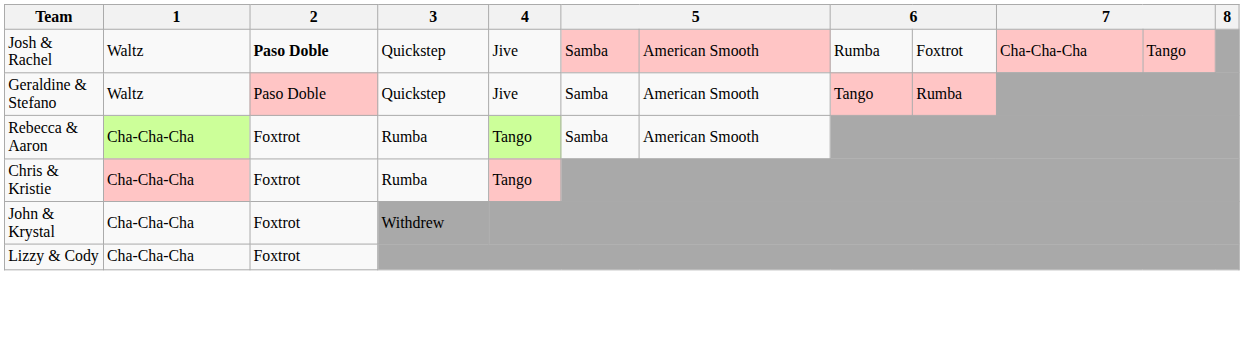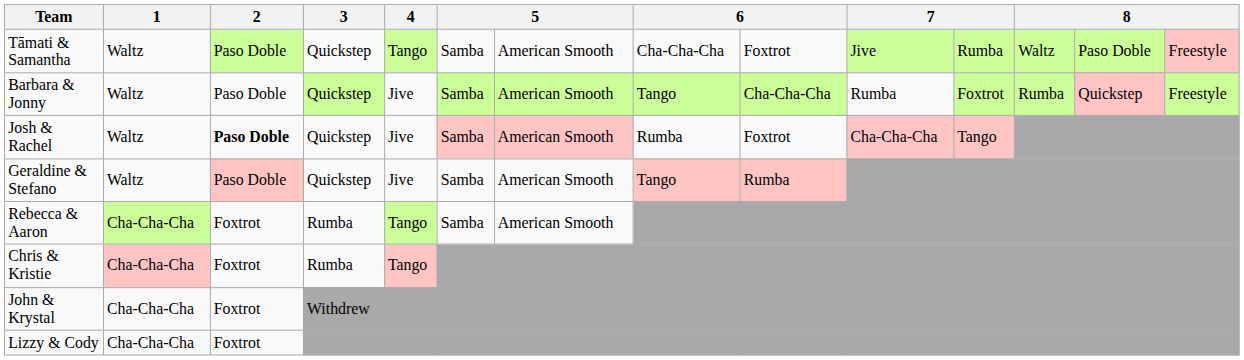 <table class="wikitable" align="center">
 <tr>
 <th width=8%>Team</th>
 <th>1</th>
 <th>2</th>
 <th>3</th>
 <th>4</th>
 <th colspan=2>5</th>
 <th colspan=2>6</th>
 <th colspan=2>7</th>
 <th colspan=3>8</th>
+</tr>
+<tr>
+<td>Tāmati & Samantha</td>
+<td>Waltz</td>
+<td bgcolor="#ccff99">Paso Doble</td>
+<td>Quickstep</td>
+<td bgcolor="#ccff99">Tango</td>
+<td>Samba</td>
+<td>American Smooth</td>
+<td>Cha-Cha-Cha</td>
+<td>Foxtrot</td>
+<td bgcolor="#ccff99">Jive</td>
+<td bgcolor="#ccff99">Rumba</td>
+<td bgcolor="#ccff99">Waltz</td>
+<td bgcolor="#ccff99">Paso Doble</td>
+<td bgcolor="#ffc5c5">Freestyle</td>
+</tr>
+<tr>
+<td>Barbara & Jonny</td>
+<td>Waltz</td>
+<td>Paso Doble</td>
+<td bgcolor="#ccff99">Quickstep</td>
+<td>Jive</td>
+<td bgcolor="#ccff99">Samba</td>
+<td bgcolor="#ccff99">American Smooth</td>
+<td bgcolor="#ccff99">Tango</td>
+<td bgcolor="#ccff99">Cha-Cha-Cha</td>
+<td>Rumba</td>
+<td bgcolor="#ccff99">Foxtrot</td>
+<td bgcolor="#ccff99">Rumba</td>
+<td bgcolor="#ffc5c5">Quickstep</td>
+<td bgcolor="#ccff99">Freestyle</td>
 </tr>
 <tr>
 <td>Josh & Rachel</td>
 <td>Waltz</td>
 <td><strong>Paso Doble</strong></td>
 <td>Quickstep</td>
 <td>Jive</td>
 <td bgcolor="#ffc5c5">Samba</td>
 <td bgcolor="#ffc5c5">American Smooth</td>
 <td>Rumba</td>
 <td>Foxtrot</td>
 <td bgcolor="#ffc5c5">Cha-Cha-Cha</td>
 <td bgcolor="#ffc5c5">Tango</td>
 <td colspan=3 bgcolor=darkgray></td>
 </tr>
 <tr>
 <td>Geraldine & Stefano</td>
 <td>Waltz</td>
 <td bgcolor="#ffc5c5">Paso Doble</td>
 <td>Quickstep</td>
 <td>Jive</td>
 <td>Samba</td>
 <td>American Smooth</td>
 <td bgcolor="#ffc5c5">Tango</td>
 <td bgcolor="#ffc5c5">Rumba</td>
 <td colspan=5 bgcolor=darkgray></td>
 </tr>
 <tr>
 <td>Rebecca & Aaron</td>
 <td bgcolor="#ccff99">Cha-Cha-Cha</td>
 <td>Foxtrot</td>
 <td>Rumba</td>
 <td bgcolor="#ccff99">Tango</td>
 <td>Samba</td>
 <td>American Smooth</td>
 <td colspan=7 bgcolor=darkgray></td>
 </tr>
 <tr>
 <td>Chris & Kristie</td>
 <td bgcolor="#ffc5c5">Cha-Cha-Cha</td>
 <td>Foxtrot</td>
 <td>Rumba</td>
 <td bgcolor="#ffc5c5">Tango</td>
 <td colspan=9 bgcolor=darkgray></td>
 </tr>
 <tr>
 <td>John & Krystal</td>
 <td>Cha-Cha-Cha</td>
 <td>Foxtrot</td>
 <td bgcolor=darkgray>Withdrew</td>
 <td colspan=10 bgcolor=darkgray></td>
 </tr>
 <tr>
 <td>Lizzy & Cody</td>
 <td>Cha-Cha-Cha</td>
 <td>Foxtrot</td>
 <td colspan=11 bgcolor=darkgray></td>
 </tr>
 </table>
